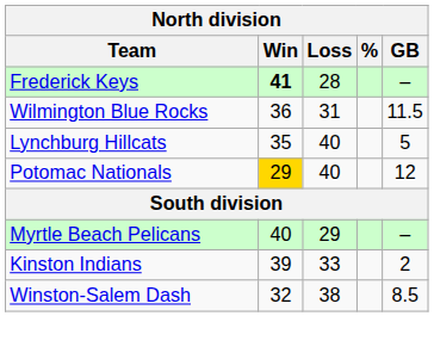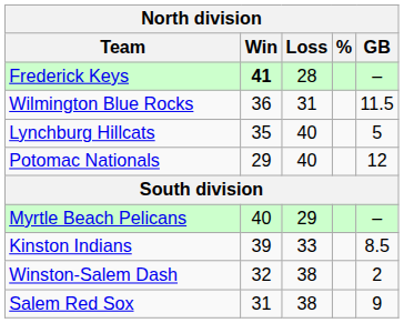 <table class="wikitable">
 <tr>
 <th colspan="5">North division</th>
 </tr>
 <tr>
 <th width="60%">Team</th>
 <th>Win</th>
 <th>Loss</th>
 <th>%</th>
 <th>GB</th>
 </tr>
 <tr align=center bgcolor=ccffcc>
 <td align=left><a href='#'>Frederick Keys</a></td>
 <td><strong>41</strong></td>
 <td>28</td>
 <td></td>
 <td>–</td>
 </tr>
 <tr align=center>
 <td align=left><a href='#'>Wilmington Blue Rocks</a></td>
 <td>36</td>
 <td>31</td>
 <td></td>
 <td>11.5</td>
 </tr>
 <tr align=center>
 <td align=left><a href='#'>Lynchburg Hillcats</a></td>
 <td>35</td>
 <td>40</td>
 <td></td>
 <td>5</td>
 </tr>
 <tr align=center>
 <td align=left><a href='#'>Potomac Nationals</a></td>
-<td style="background: gold;">29</td>
+<td>29</td>
 <td>40</td>
 <td></td>
 <td>12</td>
 </tr>
 <tr>
 <th colspan="5">South division</th>
 </tr>
 <tr align=center bgcolor=ccffcc>
 <td align=left><a href='#'>Myrtle Beach Pelicans</a></td>
 <td>40</td>
 <td>29</td>
 <td></td>
 <td>–</td>
 </tr>
 <tr align=center>
 <td align=left><a href='#'>Kinston Indians</a></td>
 <td>39</td>
 <td>33</td>
 <td></td>
-<td>2</td>
+<td>8.5</td>
 </tr>
 <tr align=center>
 <td align=left><a href='#'>Winston-Salem Dash</a></td>
 <td>32</td>
 <td>38</td>
 <td></td>
-<td>8.5</td>
+<td>2</td>
+</tr>
+<tr align=center>
+<td align=left><a href='#'>Salem Red Sox</a></td>
+<td>31</td>
+<td>38</td>
+<td></td>
+<td>9</td>
 </tr>
 </table>
